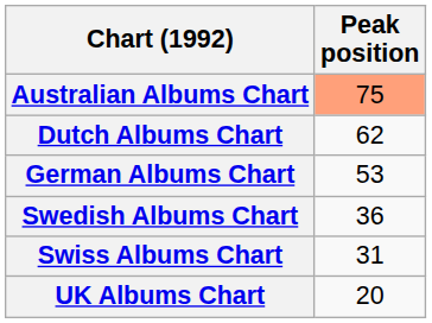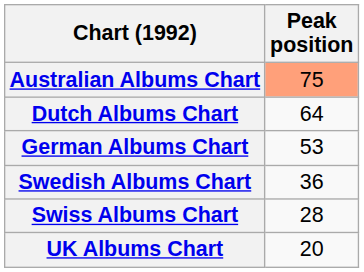 <table class="wikitable sortable plainrowheaders">
 <tr>
 <th>Chart (1992)</th>
 <th>Peak<br>position</th>
 </tr>
 <tr>
 <th scope="row"><a href='#'>Australian Albums Chart</a></th>
 <td style="background: lightsalmon; text-align:center;">75</td>
 </tr>
 <tr>
 <th scope="row"><a href='#'>Dutch Albums Chart</a></th>
-<td style="text-align:center;">62</td>
+<td style="text-align:center;">64</td>
 </tr>
 <tr>
 <th scope="row"><a href='#'>German Albums Chart</a></th>
 <td style="text-align:center;">53</td>
 </tr>
 <tr>
 <th scope="row"><a href='#'>Swedish Albums Chart</a></th>
 <td style="text-align:center;">36</td>
 </tr>
 <tr>
 <th scope="row"><a href='#'>Swiss Albums Chart</a></th>
-<td style="text-align:center;">31</td>
+<td style="text-align:center;">28</td>
 </tr>
 <tr>
 <th scope="row"><a href='#'>UK Albums Chart</a></th>
 <td style="text-align:center;">20</td>
 </tr>
 </table>
